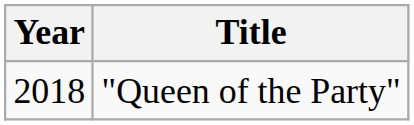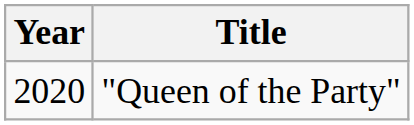 <table class="wikitable plainrowheaders sortable">
 <tr>
 <th scope="col">Year</th>
 <th scope="col">Title</th>
 </tr>
 <tr>
-<td>2018</td>
+<td>2020</td>
 <td>"Queen of the Party"</td>
 </tr>
 </table>
